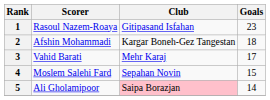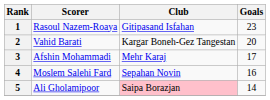 <table class="wikitable" style="text-align:center">
 <tr>
 <th>Rank</th>
 <th>Scorer</th>
 <th>Club</th>
 <th>Goals</th>
 </tr>
 <tr>
 <th rowspan="1">1</th>
 <td align="left"> <a href='#'>Rasoul Nazem-Roaya</a></td>
 <td align="left"><a href='#'>Gitipasand Isfahan</a></td>
 <td>23</td>
 </tr>
 <tr>
 <th rowspan="1">2</th>
-<td align="left"> <a href='#'>Afshin Mohammadi</a></td>
+<td align="left"> <a href='#'>Vahid Barati</a></td>
 <td align="left">Kargar Boneh-Gez Tangestan</td>
-<td>18</td>
+<td>20</td>
 </tr>
 <tr>
 <th rowspan="1">3</th>
-<td align="left"> <a href='#'>Vahid Barati</a></td>
+<td align="left"> <a href='#'>Afshin Mohammadi</a></td>
 <td align="left"><a href='#'>Mehr Karaj</a></td>
 <td>17</td>
 </tr>
 <tr>
 <th rowspan="1">4</th>
 <td align="left"> <a href='#'>Moslem Salehi Fard</a></td>
 <td align="left"><a href='#'>Sepahan Novin</a></td>
-<td>15</td>
+<td>16</td>
 </tr>
 <tr>
 <th rowspan="1">5</th>
 <td align="left"> <a href='#'>Ali Gholamipoor</a></td>
 <td align="left" style="background: pink;">Saipa Borazjan</td>
 <td>14</td>
 </tr>
 <tr>
 </tr>
 </table>
